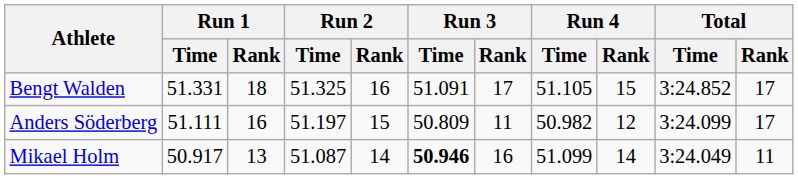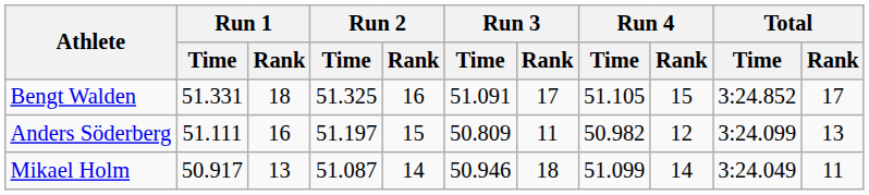 <table class="wikitable" border="1" style="font-size:90%">
 <tr>
 <th rowspan="2">Athlete</th>
 <th colspan="2">Run 1</th>
 <th colspan="2">Run 2</th>
 <th colspan="2">Run 3</th>
 <th colspan="2">Run 4</th>
 <th colspan="2">Total</th>
 </tr>
 <tr>
 <th>Time</th>
 <th>Rank</th>
 <th>Time</th>
 <th>Rank</th>
 <th>Time</th>
 <th>Rank</th>
 <th>Time</th>
 <th>Rank</th>
 <th>Time</th>
 <th>Rank</th>
 </tr>
 <tr>
 <td><a href='#'>Bengt Walden</a></td>
 <td align="center">51.331</td>
 <td align="center">18</td>
 <td align="center">51.325</td>
 <td align="center">16</td>
 <td align="center">51.091</td>
 <td align="center">17</td>
 <td align="center">51.105</td>
 <td align="center">15</td>
 <td align="center">3:24.852</td>
 <td align="center">17</td>
 </tr>
 <tr>
 <td><a href='#'>Anders Söderberg</a></td>
 <td align="center">51.111</td>
 <td align="center">16</td>
 <td align="center">51.197</td>
 <td align="center">15</td>
 <td align="center">50.809</td>
 <td align="center">11</td>
 <td align="center">50.982</td>
 <td align="center">12</td>
 <td align="center">3:24.099</td>
-<td align="center">17</td>
+<td align="center">13</td>
 </tr>
 <tr>
 <td><a href='#'>Mikael Holm</a></td>
 <td align="center">50.917</td>
 <td align="center">13</td>
 <td align="center">51.087</td>
 <td align="center">14</td>
-<td align="center"><strong>50.946</strong></td>
-<td align="center">16</td>
+<td align="center">50.946</td>
+<td align="center">18</td>
 <td align="center">51.099</td>
 <td align="center">14</td>
 <td align="center">3:24.049</td>
 <td align="center">11</td>
 </tr>
 </table>
